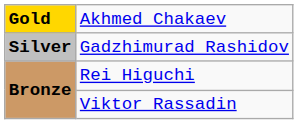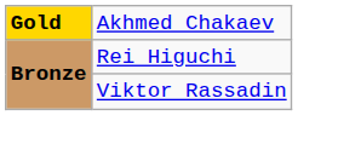 <table class="wikitable">
 <tr>
 <td bgcolor="gold"><strong>Gold</strong></td>
 <td> <a href='#'>Akhmed Chakaev</a></td>
-</tr>
-<tr>
-<td bgcolor="silver"><strong>Silver</strong></td>
-<td> <a href='#'>Gadzhimurad Rashidov</a></td>
 </tr>
 <tr>
 <td rowspan="2" bgcolor="#cc9966"><strong>Bronze</strong></td>
 <td> <a href='#'>Rei Higuchi</a></td>
 </tr>
 <tr>
 <td> <a href='#'>Viktor Rassadin</a></td>
 </tr>
 </table>
